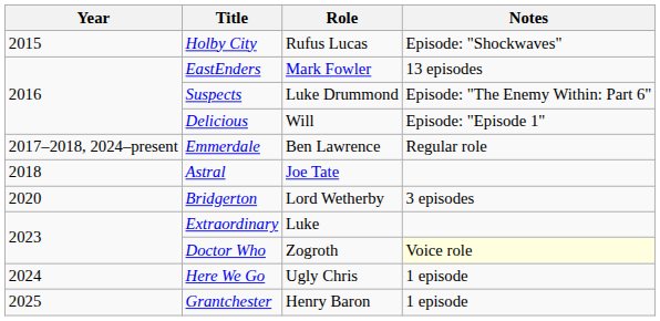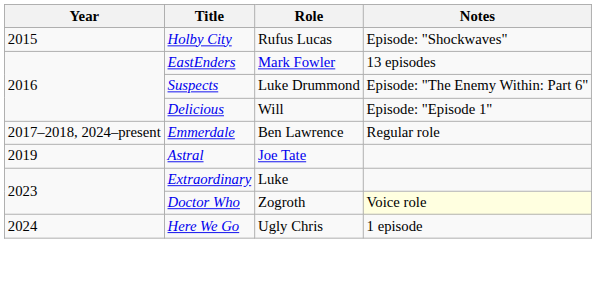 <table class="wikitable sortable">
 <tr>
 <th>Year</th>
 <th>Title</th>
 <th>Role</th>
 <th class="unsortable">Notes</th>
 </tr>
 <tr>
 <td>2015</td>
 <td><em><a href='#'>Holby City</a></em></td>
 <td>Rufus Lucas</td>
 <td>Episode: "Shockwaves"</td>
 </tr>
 <tr>
 <td rowspan="3">2016</td>
 <td><em><a href='#'>EastEnders</a></em></td>
 <td><a href='#'>Mark Fowler</a></td>
 <td>13 episodes</td>
 </tr>
 <tr>
 <td><em><a href='#'>Suspects</a></em></td>
 <td>Luke Drummond</td>
 <td>Episode: "The Enemy Within: Part 6"</td>
 </tr>
 <tr>
 <td><em><a href='#'>Delicious</a></em></td>
 <td>Will</td>
 <td>Episode: "Episode 1"</td>
 </tr>
 <tr>
 <td>2017–2018, 2024–present</td>
 <td><em><a href='#'>Emmerdale</a></em></td>
 <td>Ben Lawrence</td>
 <td>Regular role</td>
 </tr>
 <tr>
-<td>2018</td>
+<td>2019</td>
 <td><em><a href='#'>Astral</a></em></td>
 <td><a href='#'>Joe Tate</a></td>
 <td></td>
-</tr>
-<tr>
-<td>2020</td>
-<td><em><a href='#'>Bridgerton</a></em></td>
-<td>Lord Wetherby</td>
-<td>3 episodes</td>
 </tr>
 <tr>
 <td rowspan=2>2023</td>
 <td><em><a href='#'>Extraordinary</a></em></td>
 <td>Luke</td>
 </tr>
 <tr>
 <td><em><a href='#'>Doctor Who</a></em></td>
 <td>Zogroth</td>
 <td style="background: lightyellow;">Voice role</td>
 </tr>
 <tr>
 <td>2024</td>
 <td><em><a href='#'>Here We Go</a></em></td>
 <td>Ugly Chris</td>
 <td>1 episode</td>
 </tr>
-<tr>
-<td>2025</td>
-<td><em><a href='#'>Grantchester</a></em></td>
-<td>Henry Baron</td>
-<td>1 episode</td>
-</tr>
 </table>
